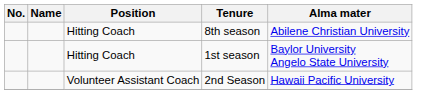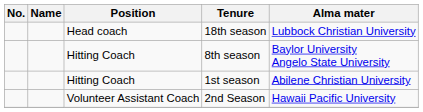 <table class="wikitable sortable">
 <tr>
 <th>No.</th>
 <th>Name</th>
 <th>Position</th>
 <th>Tenure</th>
 <th>Alma mater</th>
 </tr>
 <tr>
 <td></td>
 <td></td>
+<td>Head coach</td>
+<td>18th season</td>
+<td><a href='#'>Lubbock Christian University</a></td>
+</tr>
+<tr>
+<td></td>
+<td></td>
 <td>Hitting Coach</td>
 <td>8th season</td>
-<td><a href='#'>Abilene Christian University</a></td>
+<td><a href='#'>Baylor University</a><br><a href='#'>Angelo State University</a></td>
 </tr>
 <tr>
 <td></td>
 <td></td>
 <td>Hitting Coach</td>
 <td>1st season</td>
-<td><a href='#'>Baylor University</a><br><a href='#'>Angelo State University</a></td>
+<td><a href='#'>Abilene Christian University</a></td>
 </tr>
 <tr>
 <td></td>
 <td></td>
 <td>Volunteer Assistant Coach</td>
 <td>2nd Season</td>
 <td><a href='#'>Hawaii Pacific University</a></td>
 </tr>
 <tr>
 </tr>
 </table>
